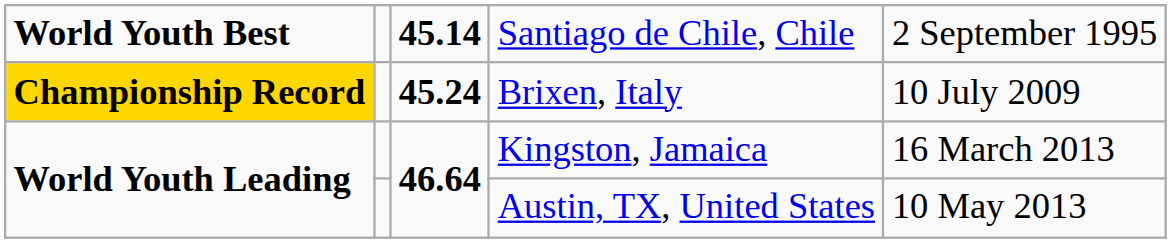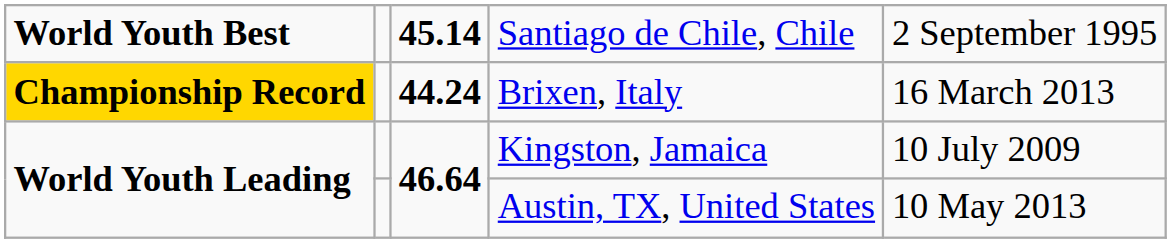 <table class="wikitable">
 <tr>
 <td><strong>World Youth Best</strong></td>
 <td></td>
 <td><strong>45.14</strong></td>
 <td><a href='#'>Santiago de Chile</a>, <a href='#'>Chile</a></td>
 <td>2 September 1995</td>
 </tr>
 <tr>
 <td style="background: gold;"><strong>Championship Record</strong></td>
 <td></td>
-<td><strong>45.24</strong></td>
+<td><strong>44.24</strong></td>
 <td><a href='#'>Brixen</a>, <a href='#'>Italy</a></td>
-<td>10 July 2009</td>
+<td>16 March 2013</td>
 </tr>
 <tr>
 <td rowspan=2><strong>World Youth Leading</strong></td>
 <td></td>
 <td rowspan=2><strong>46.64</strong></td>
 <td><a href='#'>Kingston</a>, <a href='#'>Jamaica</a></td>
-<td>16 March 2013</td>
+<td>10 July 2009</td>
 </tr>
 <tr>
 <td></td>
 <td><a href='#'>Austin, TX</a>, <a href='#'>United States</a></td>
 <td>10 May 2013</td>
 </tr>
 </table>
